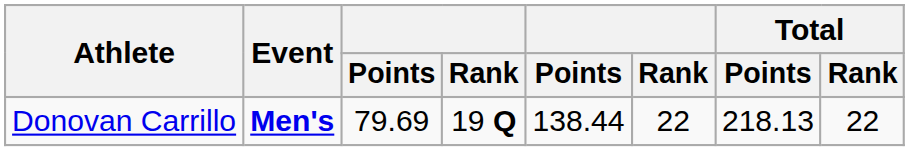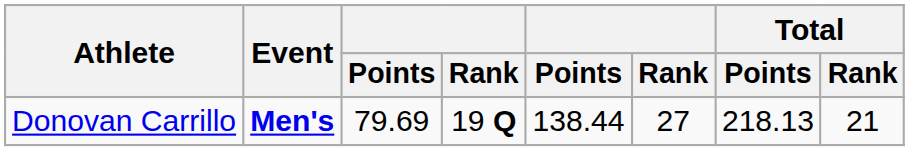 <table class="wikitable" style="font-size:90%">
 <tr>
 <th rowspan=2>Athlete</th>
 <th rowspan=2>Event</th>
 <th colspan=2></th>
 <th colspan=2></th>
 <th colspan=2>Total</th>
 </tr>
 <tr style="font-size:95%">
 <th>Points</th>
 <th>Rank</th>
 <th>Points</th>
 <th>Rank</th>
 <th>Points</th>
 <th>Rank</th>
 </tr>
 <tr align=center>
 <td align=left><a href='#'>Donovan Carrillo</a></td>
 <td align=left><strong><a href='#'>Men's</a></strong></td>
 <td>79.69</td>
 <td>19 <strong>Q</strong></td>
 <td>138.44</td>
-<td>22</td>
+<td>27</td>
 <td>218.13</td>
-<td>22</td>
+<td>21</td>
 </tr>
 </table>
